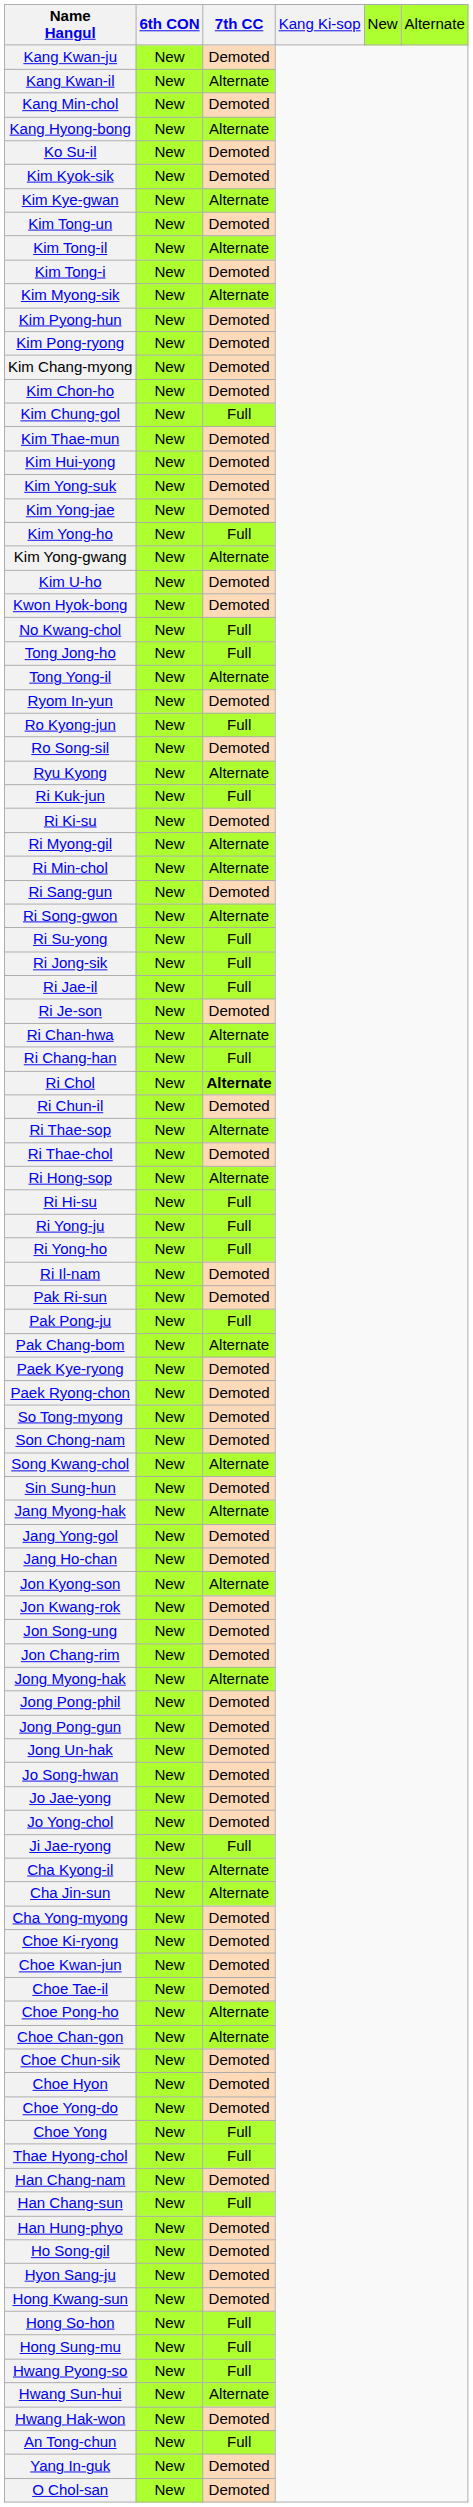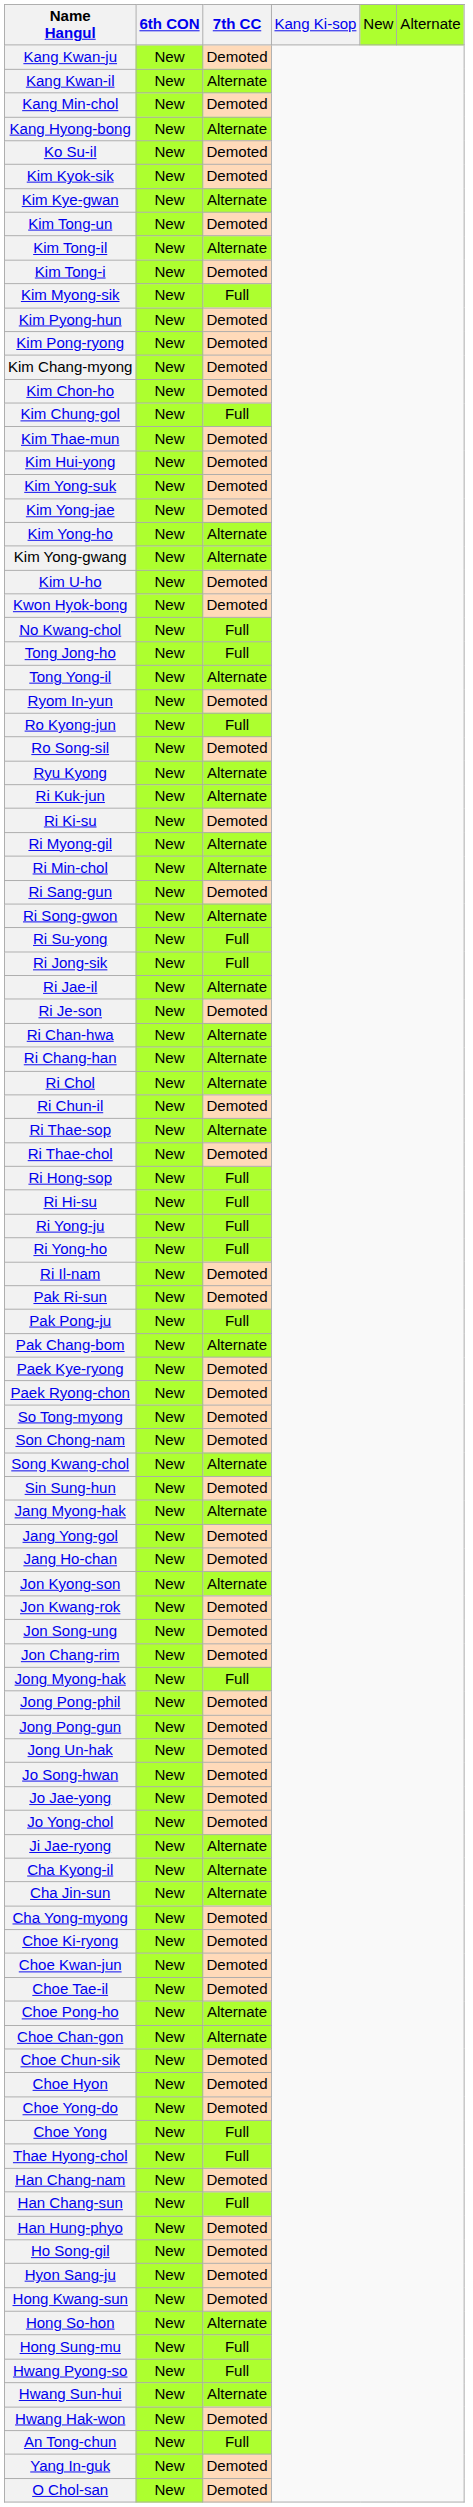 <table class="wikitable sortable">
 <tr>
 <th rowspan="2">Name<br><a href='#'>Hangul</a></th>
 <th rowspan="2"><a href='#'>6th CON</a></th>
 <th rowspan="2"><a href='#'>7th CC</a></th>
 </tr>
 <tr>
 <th align="center" scope="row" style="font-weight:normal;"><a href='#'>Kang Ki-sop</a></th>
 <td align="center" style="background: GreenYellow">New</td>
 <td align="center" style="background: GreenYellow">Alternate</td>
 </tr>
 <tr>
 <th align="center" scope="row" style="font-weight:normal;"><a href='#'>Kang Kwan-ju</a></th>
 <td align="center" style="background: GreenYellow">New</td>
 <td style="background: PeachPuff" align="center">Demoted</td>
 </tr>
 <tr>
 <th align="center" scope="row" style="font-weight:normal;"><a href='#'>Kang Kwan-il</a></th>
 <td align="center" style="background: GreenYellow">New</td>
 <td align="center" style="background: GreenYellow">Alternate</td>
 </tr>
 <tr>
 <th align="center" scope="row" style="font-weight:normal;"><a href='#'>Kang Min-chol</a></th>
 <td align="center" style="background: GreenYellow">New</td>
 <td style="background: PeachPuff" align="center">Demoted</td>
 </tr>
 <tr>
 <th align="center" scope="row" style="font-weight:normal;"><a href='#'>Kang Hyong-bong</a></th>
 <td align="center" style="background: GreenYellow">New</td>
 <td align="center" style="background: GreenYellow">Alternate</td>
 </tr>
 <tr>
 <th align="center" scope="row" style="font-weight:normal;"><a href='#'>Ko Su-il</a></th>
 <td align="center" style="background: GreenYellow">New</td>
 <td style="background: PeachPuff" align="center">Demoted</td>
 </tr>
 <tr>
 <th align="center" scope="row" style="font-weight:normal;"><a href='#'>Kim Kyok-sik</a></th>
 <td align="center" style="background: GreenYellow">New</td>
 <td style="background: PeachPuff" align="center">Demoted</td>
 </tr>
 <tr>
 <th align="center" scope="row" style="font-weight:normal;"><a href='#'>Kim Kye-gwan</a></th>
 <td align="center" style="background: GreenYellow">New</td>
 <td align="center" style="background: GreenYellow">Alternate</td>
 </tr>
 <tr>
 <th align="center" scope="row" style="font-weight:normal;"><a href='#'>Kim Tong-un</a></th>
 <td align="center" style="background: GreenYellow">New</td>
 <td style="background: PeachPuff" align="center">Demoted</td>
 </tr>
 <tr>
 <th align="center" scope="row" style="font-weight:normal;"><a href='#'>Kim Tong-il</a></th>
 <td align="center" style="background: GreenYellow">New</td>
 <td align="center" style="background: GreenYellow">Alternate</td>
 </tr>
 <tr>
 <th align="center" scope="row" style="font-weight:normal;"><a href='#'>Kim Tong-i</a></th>
 <td align="center" style="background: GreenYellow">New</td>
 <td style="background: PeachPuff" align="center">Demoted</td>
 </tr>
 <tr>
 <th align="center" scope="row" style="font-weight:normal;"><a href='#'>Kim Myong-sik</a></th>
 <td align="center" style="background: GreenYellow">New</td>
-<td align="center" style="background: GreenYellow">Alternate</td>
+<td align="center" style="background: GreenYellow">Full</td>
 </tr>
 <tr>
 <th align="center" scope="row" style="font-weight:normal;"><a href='#'>Kim Pyong-hun</a></th>
 <td align="center" style="background: GreenYellow">New</td>
 <td style="background: PeachPuff" align="center">Demoted</td>
 </tr>
 <tr>
 <th align="center" scope="row" style="font-weight:normal;"><a href='#'>Kim Pong-ryong</a></th>
 <td align="center" style="background: GreenYellow">New</td>
 <td style="background: PeachPuff" align="center">Demoted</td>
 </tr>
 <tr>
 <th align="center" scope="row" style="font-weight:normal;">Kim Chang-myong</th>
 <td align="center" style="background: GreenYellow">New</td>
 <td style="background: PeachPuff" align="center">Demoted</td>
 </tr>
 <tr>
 <th align="center" scope="row" style="font-weight:normal;"><a href='#'>Kim Chon-ho</a></th>
 <td align="center" style="background: GreenYellow">New</td>
 <td style="background: PeachPuff" align="center">Demoted</td>
 </tr>
 <tr>
 <th align="center" scope="row" style="font-weight:normal;"><a href='#'>Kim Chung-gol</a></th>
 <td align="center" style="background: GreenYellow">New</td>
 <td align="center" style="background: GreenYellow">Full</td>
 </tr>
 <tr>
 <th align="center" scope="row" style="font-weight:normal;"><a href='#'>Kim Thae-mun</a></th>
 <td align="center" style="background: GreenYellow">New</td>
 <td style="background: PeachPuff" align="center">Demoted</td>
 </tr>
 <tr>
 <th align="center" scope="row" style="font-weight:normal;"><a href='#'>Kim Hui-yong</a></th>
 <td align="center" style="background: GreenYellow">New</td>
 <td style="background: PeachPuff" align="center">Demoted</td>
 </tr>
 <tr>
 <th align="center" scope="row" style="font-weight:normal;"><a href='#'>Kim Yong-suk</a></th>
 <td align="center" style="background: GreenYellow">New</td>
 <td style="background: PeachPuff" align="center">Demoted</td>
 </tr>
 <tr>
 <th align="center" scope="row" style="font-weight:normal;"><a href='#'>Kim Yong-jae</a></th>
 <td align="center" style="background: GreenYellow">New</td>
 <td style="background: PeachPuff" align="center">Demoted</td>
 </tr>
 <tr>
 <th align="center" scope="row" style="font-weight:normal;"><a href='#'>Kim Yong-ho</a></th>
 <td align="center" style="background: GreenYellow">New</td>
-<td align="center" style="background: GreenYellow">Full</td>
+<td align="center" style="background: GreenYellow">Alternate</td>
 </tr>
 <tr>
 <th align="center" scope="row" style="font-weight:normal;">Kim Yong-gwang</th>
 <td align="center" style="background: GreenYellow">New</td>
 <td align="center" style="background: GreenYellow">Alternate</td>
 </tr>
 <tr>
 <th align="center" scope="row" style="font-weight:normal;"><a href='#'>Kim U-ho</a></th>
 <td align="center" style="background: GreenYellow">New</td>
 <td style="background: PeachPuff" align="center">Demoted</td>
 </tr>
 <tr>
 <th align="center" scope="row" style="font-weight:normal;"><a href='#'>Kwon Hyok-bong</a></th>
 <td align="center" style="background: GreenYellow">New</td>
 <td style="background: PeachPuff" align="center">Demoted</td>
 </tr>
 <tr>
 <th align="center" scope="row" style="font-weight:normal;"><a href='#'>No Kwang-chol</a></th>
 <td align="center" style="background: GreenYellow">New</td>
 <td align="center" style="background: GreenYellow">Full</td>
 </tr>
 <tr>
 <th align="center" scope="row" style="font-weight:normal;"><a href='#'>Tong Jong-ho</a></th>
 <td align="center" style="background: GreenYellow">New</td>
 <td align="center" style="background: GreenYellow">Full</td>
 </tr>
 <tr>
 <th align="center" scope="row" style="font-weight:normal;"><a href='#'>Tong Yong-il</a></th>
 <td align="center" style="background: GreenYellow">New</td>
 <td align="center" style="background: GreenYellow">Alternate</td>
 </tr>
 <tr>
 <th align="center" scope="row" style="font-weight:normal;"><a href='#'>Ryom In-yun</a></th>
 <td align="center" style="background: GreenYellow">New</td>
 <td style="background: PeachPuff" align="center">Demoted</td>
 </tr>
 <tr>
 <th align="center" scope="row" style="font-weight:normal;"><a href='#'>Ro Kyong-jun</a></th>
 <td align="center" style="background: GreenYellow">New</td>
 <td align="center" style="background: GreenYellow">Full</td>
 </tr>
 <tr>
 <th align="center" scope="row" style="font-weight:normal;"><a href='#'>Ro Song-sil</a></th>
 <td align="center" style="background: GreenYellow">New</td>
 <td style="background: PeachPuff" align="center">Demoted</td>
 </tr>
 <tr>
 <th align="center" scope="row" style="font-weight:normal;"><a href='#'>Ryu Kyong</a></th>
 <td align="center" style="background: GreenYellow">New</td>
 <td align="center" style="background: GreenYellow">Alternate</td>
 </tr>
 <tr>
 <th align="center" scope="row" style="font-weight:normal;"><a href='#'>Ri Kuk-jun</a></th>
 <td align="center" style="background: GreenYellow">New</td>
-<td align="center" style="background: GreenYellow">Full</td>
+<td align="center" style="background: GreenYellow">Alternate</td>
 </tr>
 <tr>
 <th align="center" scope="row" style="font-weight:normal;"><a href='#'>Ri Ki-su</a></th>
 <td align="center" style="background: GreenYellow">New</td>
 <td style="background: PeachPuff" align="center">Demoted</td>
 </tr>
 <tr>
 <th align="center" scope="row" style="font-weight:normal;"><a href='#'>Ri Myong-gil</a></th>
 <td align="center" style="background: GreenYellow">New</td>
 <td align="center" style="background: GreenYellow">Alternate</td>
 </tr>
 <tr>
 <th align="center" scope="row" style="font-weight:normal;"><a href='#'>Ri Min-chol</a></th>
 <td align="center" style="background: GreenYellow">New</td>
 <td align="center" style="background: GreenYellow">Alternate</td>
 </tr>
 <tr>
 <th align="center" scope="row" style="font-weight:normal;"><a href='#'>Ri Sang-gun</a></th>
 <td align="center" style="background: GreenYellow">New</td>
 <td style="background: PeachPuff" align="center">Demoted</td>
 </tr>
 <tr>
 <th align="center" scope="row" style="font-weight:normal;"><a href='#'>Ri Song-gwon</a></th>
 <td align="center" style="background: GreenYellow">New</td>
 <td align="center" style="background: GreenYellow">Alternate</td>
 </tr>
 <tr>
 <th align="center" scope="row" style="font-weight:normal;"><a href='#'>Ri Su-yong</a></th>
 <td align="center" style="background: GreenYellow">New</td>
 <td align="center" style="background: GreenYellow">Full</td>
 </tr>
 <tr>
 <th align="center" scope="row" style="font-weight:normal;"><a href='#'>Ri Jong-sik</a></th>
 <td align="center" style="background: GreenYellow">New</td>
 <td align="center" style="background: GreenYellow">Full</td>
 </tr>
 <tr>
 <th align="center" scope="row" style="font-weight:normal;"><a href='#'>Ri Jae-il</a></th>
 <td align="center" style="background: GreenYellow">New</td>
-<td align="center" style="background: GreenYellow">Full</td>
+<td align="center" style="background: GreenYellow">Alternate</td>
 </tr>
 <tr>
 <th align="center" scope="row" style="font-weight:normal;"><a href='#'>Ri Je-son</a></th>
 <td align="center" style="background: GreenYellow">New</td>
 <td style="background: PeachPuff" align="center">Demoted</td>
 </tr>
 <tr>
 <th align="center" scope="row" style="font-weight:normal;"><a href='#'>Ri Chan-hwa</a></th>
 <td align="center" style="background: GreenYellow">New</td>
 <td align="center" style="background: GreenYellow">Alternate</td>
 </tr>
 <tr>
 <th align="center" scope="row" style="font-weight:normal;"><a href='#'>Ri Chang-han</a></th>
 <td align="center" style="background: GreenYellow">New</td>
-<td align="center" style="background: GreenYellow">Full</td>
+<td align="center" style="background: GreenYellow">Alternate</td>
 </tr>
 <tr>
 <th align="center" scope="row" style="font-weight:normal;"><a href='#'>Ri Chol</a></th>
 <td align="center" style="background: GreenYellow">New</td>
-<td align="center" style="background: GreenYellow"><strong>Alternate</strong></td>
+<td align="center" style="background: GreenYellow">Alternate</td>
 </tr>
 <tr>
 <th align="center" scope="row" style="font-weight:normal;"><a href='#'>Ri Chun-il</a></th>
 <td align="center" style="background: GreenYellow">New</td>
 <td style="background: PeachPuff" align="center">Demoted</td>
 </tr>
 <tr>
 <th align="center" scope="row" style="font-weight:normal;"><a href='#'>Ri Thae-sop</a></th>
 <td align="center" style="background: GreenYellow">New</td>
 <td align="center" style="background: GreenYellow">Alternate</td>
 </tr>
 <tr>
 <th align="center" scope="row" style="font-weight:normal;"><a href='#'>Ri Thae-chol</a></th>
 <td align="center" style="background: GreenYellow">New</td>
 <td style="background: PeachPuff" align="center">Demoted</td>
 </tr>
 <tr>
 <th align="center" scope="row" style="font-weight:normal;"><a href='#'>Ri Hong-sop</a></th>
 <td align="center" style="background: GreenYellow">New</td>
-<td align="center" style="background: GreenYellow">Alternate</td>
+<td align="center" style="background: GreenYellow">Full</td>
 </tr>
 <tr>
 <th align="center" scope="row" style="font-weight:normal;"><a href='#'>Ri Hi-su</a></th>
 <td align="center" style="background: GreenYellow">New</td>
 <td align="center" style="background: GreenYellow">Full</td>
 </tr>
 <tr>
 <th align="center" scope="row" style="font-weight:normal;"><a href='#'>Ri Yong-ju</a></th>
 <td align="center" style="background: GreenYellow">New</td>
 <td align="center" style="background: GreenYellow">Full</td>
 </tr>
 <tr>
 <th align="center" scope="row" style="font-weight:normal;"><a href='#'>Ri Yong-ho</a></th>
 <td align="center" style="background: GreenYellow">New</td>
 <td align="center" style="background: GreenYellow">Full</td>
 </tr>
 <tr>
 <th align="center" scope="row" style="font-weight:normal;"><a href='#'>Ri Il-nam</a></th>
 <td align="center" style="background: GreenYellow">New</td>
 <td style="background: PeachPuff" align="center">Demoted</td>
 </tr>
 <tr>
 <th align="center" scope="row" style="font-weight:normal;"><a href='#'>Pak Ri-sun</a></th>
 <td align="center" style="background: GreenYellow">New</td>
 <td style="background: PeachPuff" align="center">Demoted</td>
 </tr>
 <tr>
 <th align="center" scope="row" style="font-weight:normal;"><a href='#'>Pak Pong-ju</a></th>
 <td align="center" style="background: GreenYellow">New</td>
 <td align="center" style="background: GreenYellow">Full</td>
 </tr>
 <tr>
 <th align="center" scope="row" style="font-weight:normal;"><a href='#'>Pak Chang-bom</a></th>
 <td align="center" style="background: GreenYellow">New</td>
 <td align="center" style="background: GreenYellow">Alternate</td>
 </tr>
 <tr>
 <th align="center" scope="row" style="font-weight:normal;"><a href='#'>Paek Kye-ryong</a></th>
 <td align="center" style="background: GreenYellow">New</td>
 <td style="background: PeachPuff" align="center">Demoted</td>
 </tr>
 <tr>
 <th align="center" scope="row" style="font-weight:normal;"><a href='#'>Paek Ryong-chon</a></th>
 <td align="center" style="background: GreenYellow">New</td>
 <td style="background: PeachPuff" align="center">Demoted</td>
 </tr>
 <tr>
 <th align="center" scope="row" style="font-weight:normal;"><a href='#'>So Tong-myong</a></th>
 <td align="center" style="background: GreenYellow">New</td>
 <td style="background: PeachPuff" align="center">Demoted</td>
 </tr>
 <tr>
 <th align="center" scope="row" style="font-weight:normal;"><a href='#'>Son Chong-nam</a></th>
 <td align="center" style="background: GreenYellow">New</td>
 <td style="background: PeachPuff" align="center">Demoted</td>
 </tr>
 <tr>
 <th align="center" scope="row" style="font-weight:normal;"><a href='#'>Song Kwang-chol</a></th>
 <td align="center" style="background: GreenYellow">New</td>
 <td align="center" style="background: GreenYellow">Alternate</td>
 </tr>
 <tr>
 <th align="center" scope="row" style="font-weight:normal;"><a href='#'>Sin Sung-hun</a></th>
 <td align="center" style="background: GreenYellow">New</td>
 <td style="background: PeachPuff" align="center">Demoted</td>
 </tr>
 <tr>
 <th align="center" scope="row" style="font-weight:normal;"><a href='#'>Jang Myong-hak</a></th>
 <td align="center" style="background: GreenYellow">New</td>
 <td align="center" style="background: GreenYellow">Alternate</td>
 </tr>
 <tr>
 <th align="center" scope="row" style="font-weight:normal;"><a href='#'>Jang Yong-gol</a></th>
 <td align="center" style="background: GreenYellow">New</td>
 <td style="background: PeachPuff" align="center">Demoted</td>
 </tr>
 <tr>
 <th align="center" scope="row" style="font-weight:normal;"><a href='#'>Jang Ho-chan</a></th>
 <td align="center" style="background: GreenYellow">New</td>
 <td style="background: PeachPuff" align="center">Demoted</td>
 </tr>
 <tr>
 <th align="center" scope="row" style="font-weight:normal;"><a href='#'>Jon Kyong-son</a></th>
 <td align="center" style="background: GreenYellow">New</td>
 <td align="center" style="background: GreenYellow">Alternate</td>
 </tr>
 <tr>
 <th align="center" scope="row" style="font-weight:normal;"><a href='#'>Jon Kwang-rok</a></th>
 <td align="center" style="background: GreenYellow">New</td>
 <td style="background: PeachPuff" align="center">Demoted</td>
 </tr>
 <tr>
 <th align="center" scope="row" style="font-weight:normal;"><a href='#'>Jon Song-ung</a></th>
 <td align="center" style="background: GreenYellow">New</td>
 <td style="background: PeachPuff" align="center">Demoted</td>
 </tr>
 <tr>
 <th align="center" scope="row" style="font-weight:normal;"><a href='#'>Jon Chang-rim</a></th>
 <td align="center" style="background: GreenYellow">New</td>
 <td style="background: PeachPuff" align="center">Demoted</td>
 </tr>
 <tr>
 <th align="center" scope="row" style="font-weight:normal;"><a href='#'>Jong Myong-hak</a></th>
 <td align="center" style="background: GreenYellow">New</td>
-<td align="center" style="background: GreenYellow">Alternate</td>
+<td align="center" style="background: GreenYellow">Full</td>
 </tr>
 <tr>
 <th align="center" scope="row" style="font-weight:normal;"><a href='#'>Jong Pong-phil</a></th>
 <td align="center" style="background: GreenYellow">New</td>
 <td style="background: PeachPuff" align="center">Demoted</td>
 </tr>
 <tr>
 <th align="center" scope="row" style="font-weight:normal;"><a href='#'>Jong Pong-gun</a></th>
 <td align="center" style="background: GreenYellow">New</td>
 <td style="background: PeachPuff" align="center">Demoted</td>
 </tr>
 <tr>
 <th align="center" scope="row" style="font-weight:normal;"><a href='#'>Jong Un-hak</a></th>
 <td align="center" style="background: GreenYellow">New</td>
 <td style="background: PeachPuff" align="center">Demoted</td>
 </tr>
 <tr>
 <th align="center" scope="row" style="font-weight:normal;"><a href='#'>Jo Song-hwan</a></th>
 <td align="center" style="background: GreenYellow">New</td>
 <td style="background: PeachPuff" align="center">Demoted</td>
 </tr>
 <tr>
 <th align="center" scope="row" style="font-weight:normal;"><a href='#'>Jo Jae-yong</a></th>
 <td align="center" style="background: GreenYellow">New</td>
 <td style="background: PeachPuff" align="center">Demoted</td>
 </tr>
 <tr>
 <th align="center" scope="row" style="font-weight:normal;"><a href='#'>Jo Yong-chol</a></th>
 <td align="center" style="background: GreenYellow">New</td>
 <td style="background: PeachPuff" align="center">Demoted</td>
 </tr>
 <tr>
 <th align="center" scope="row" style="font-weight:normal;"><a href='#'>Ji Jae-ryong</a></th>
 <td align="center" style="background: GreenYellow">New</td>
-<td align="center" style="background: GreenYellow">Full</td>
+<td align="center" style="background: GreenYellow">Alternate</td>
 </tr>
 <tr>
 <th align="center" scope="row" style="font-weight:normal;"><a href='#'>Cha Kyong-il</a></th>
 <td align="center" style="background: GreenYellow">New</td>
 <td align="center" style="background: GreenYellow">Alternate</td>
 </tr>
 <tr>
 <th align="center" scope="row" style="font-weight:normal;"><a href='#'>Cha Jin-sun</a></th>
 <td align="center" style="background: GreenYellow">New</td>
 <td align="center" style="background: GreenYellow">Alternate</td>
 </tr>
 <tr>
 <th align="center" scope="row" style="font-weight:normal;"><a href='#'>Cha Yong-myong</a></th>
 <td align="center" style="background: GreenYellow">New</td>
 <td style="background: PeachPuff" align="center">Demoted</td>
 </tr>
 <tr>
 <th align="center" scope="row" style="font-weight:normal;"><a href='#'>Choe Ki-ryong</a></th>
 <td align="center" style="background: GreenYellow">New</td>
 <td style="background: PeachPuff" align="center">Demoted</td>
 </tr>
 <tr>
 <th align="center" scope="row" style="font-weight:normal;"><a href='#'>Choe Kwan-jun</a></th>
 <td align="center" style="background: GreenYellow">New</td>
 <td style="background: PeachPuff" align="center">Demoted</td>
 </tr>
 <tr>
 <th align="center" scope="row" style="font-weight:normal;"><a href='#'>Choe Tae-il</a></th>
 <td align="center" style="background: GreenYellow">New</td>
 <td style="background: PeachPuff" align="center">Demoted</td>
 </tr>
 <tr>
 <th align="center" scope="row" style="font-weight:normal;"><a href='#'>Choe Pong-ho</a></th>
 <td align="center" style="background: GreenYellow">New</td>
 <td align="center" style="background: GreenYellow">Alternate</td>
 </tr>
 <tr>
 <th align="center" scope="row" style="font-weight:normal;"><a href='#'>Choe Chan-gon</a></th>
 <td align="center" style="background: GreenYellow">New</td>
 <td align="center" style="background: GreenYellow">Alternate</td>
 </tr>
 <tr>
 <th align="center" scope="row" style="font-weight:normal;"><a href='#'>Choe Chun-sik</a></th>
 <td align="center" style="background: GreenYellow">New</td>
 <td style="background: PeachPuff" align="center">Demoted</td>
 </tr>
 <tr>
 <th align="center" scope="row" style="font-weight:normal;"><a href='#'>Choe Hyon</a></th>
 <td align="center" style="background: GreenYellow">New</td>
 <td style="background: PeachPuff" align="center">Demoted</td>
 </tr>
 <tr>
 <th align="center" scope="row" style="font-weight:normal;"><a href='#'>Choe Yong-do</a></th>
 <td align="center" style="background: GreenYellow">New</td>
 <td style="background: PeachPuff" align="center">Demoted</td>
 </tr>
 <tr>
 <th align="center" scope="row" style="font-weight:normal;"><a href='#'>Choe Yong</a></th>
 <td align="center" style="background: GreenYellow">New</td>
 <td align="center" style="background: GreenYellow">Full</td>
 </tr>
 <tr>
 <th align="center" scope="row" style="font-weight:normal;"><a href='#'>Thae Hyong-chol</a></th>
 <td align="center" style="background: GreenYellow">New</td>
 <td align="center" style="background: GreenYellow">Full</td>
 </tr>
 <tr>
 <th align="center" scope="row" style="font-weight:normal;"><a href='#'>Han Chang-nam</a></th>
 <td align="center" style="background: GreenYellow">New</td>
 <td style="background: PeachPuff" align="center">Demoted</td>
 </tr>
 <tr>
 <th align="center" scope="row" style="font-weight:normal;"><a href='#'>Han Chang-sun</a></th>
 <td align="center" style="background: GreenYellow">New</td>
 <td align="center" style="background: GreenYellow">Full</td>
 </tr>
 <tr>
 <th align="center" scope="row" style="font-weight:normal;"><a href='#'>Han Hung-phyo</a></th>
 <td align="center" style="background: GreenYellow">New</td>
 <td style="background: PeachPuff" align="center">Demoted</td>
 </tr>
 <tr>
 <th align="center" scope="row" style="font-weight:normal;"><a href='#'>Ho Song-gil</a></th>
 <td align="center" style="background: GreenYellow">New</td>
 <td style="background: PeachPuff" align="center">Demoted</td>
 </tr>
 <tr>
 <th align="center" scope="row" style="font-weight:normal;"><a href='#'>Hyon Sang-ju</a></th>
 <td align="center" style="background: GreenYellow">New</td>
 <td style="background: PeachPuff" align="center">Demoted</td>
 </tr>
 <tr>
 <th align="center" scope="row" style="font-weight:normal;"><a href='#'>Hong Kwang-sun</a></th>
 <td align="center" style="background: GreenYellow">New</td>
 <td style="background: PeachPuff" align="center">Demoted</td>
 </tr>
 <tr>
 <th align="center" scope="row" style="font-weight:normal;"><a href='#'>Hong So-hon</a></th>
 <td align="center" style="background: GreenYellow">New</td>
-<td align="center" style="background: GreenYellow">Full</td>
+<td align="center" style="background: GreenYellow">Alternate</td>
 </tr>
 <tr>
 <th align="center" scope="row" style="font-weight:normal;"><a href='#'>Hong Sung-mu</a></th>
 <td align="center" style="background: GreenYellow">New</td>
 <td align="center" style="background: GreenYellow">Full</td>
 </tr>
 <tr>
 <th align="center" scope="row" style="font-weight:normal;"><a href='#'>Hwang Pyong-so</a></th>
 <td align="center" style="background: GreenYellow">New</td>
 <td align="center" style="background: GreenYellow">Full</td>
 </tr>
 <tr>
 <th align="center" scope="row" style="font-weight:normal;"><a href='#'>Hwang Sun-hui</a></th>
 <td align="center" style="background: GreenYellow">New</td>
 <td align="center" style="background: GreenYellow">Alternate</td>
 </tr>
 <tr>
 <th align="center" scope="row" style="font-weight:normal;"><a href='#'>Hwang Hak-won</a></th>
 <td align="center" style="background: GreenYellow">New</td>
 <td style="background: PeachPuff" align="center">Demoted</td>
 </tr>
 <tr>
 <th align="center" scope="row" style="font-weight:normal;"><a href='#'>An Tong-chun</a></th>
 <td align="center" style="background: GreenYellow">New</td>
 <td align="center" style="background: GreenYellow">Full</td>
 </tr>
 <tr>
 <th align="center" scope="row" style="font-weight:normal;"><a href='#'>Yang In-guk</a></th>
 <td align="center" style="background: GreenYellow">New</td>
 <td style="background: PeachPuff" align="center">Demoted</td>
 </tr>
 <tr>
 <th align="center" scope="row" style="font-weight:normal;"><a href='#'>O Chol-san</a></th>
 <td align="center" style="background: GreenYellow">New</td>
 <td style="background: PeachPuff" align="center">Demoted</td>
 </tr>
 </table>
